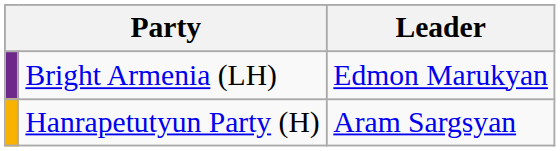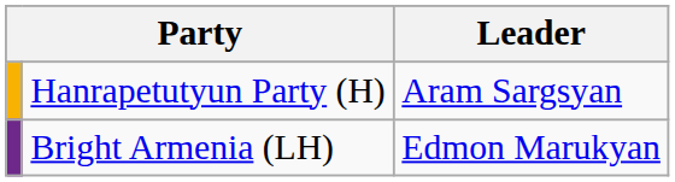 <table class="wikitable" style="text-align:left">
 <tr>
 <th colspan="2">Party</th>
 <th>Leader</th>
 </tr>
 <tr>
+<td bgcolor="#F8B202"></td>
+<td><a href='#'>Hanrapetutyun Party</a> (H)</td>
+<td><a href='#'>Aram Sargsyan</a></td>
+</tr>
+<tr>
 <td bgcolor="#6d2889"></td>
 <td><a href='#'>Bright Armenia</a> (LH)</td>
 <td><a href='#'>Edmon Marukyan</a></td>
 </tr>
-<tr>
-<td bgcolor="#F8B202"></td>
-<td><a href='#'>Hanrapetutyun Party</a> (H)</td>
-<td><a href='#'>Aram Sargsyan</a></td>
-</tr>
 </table>
